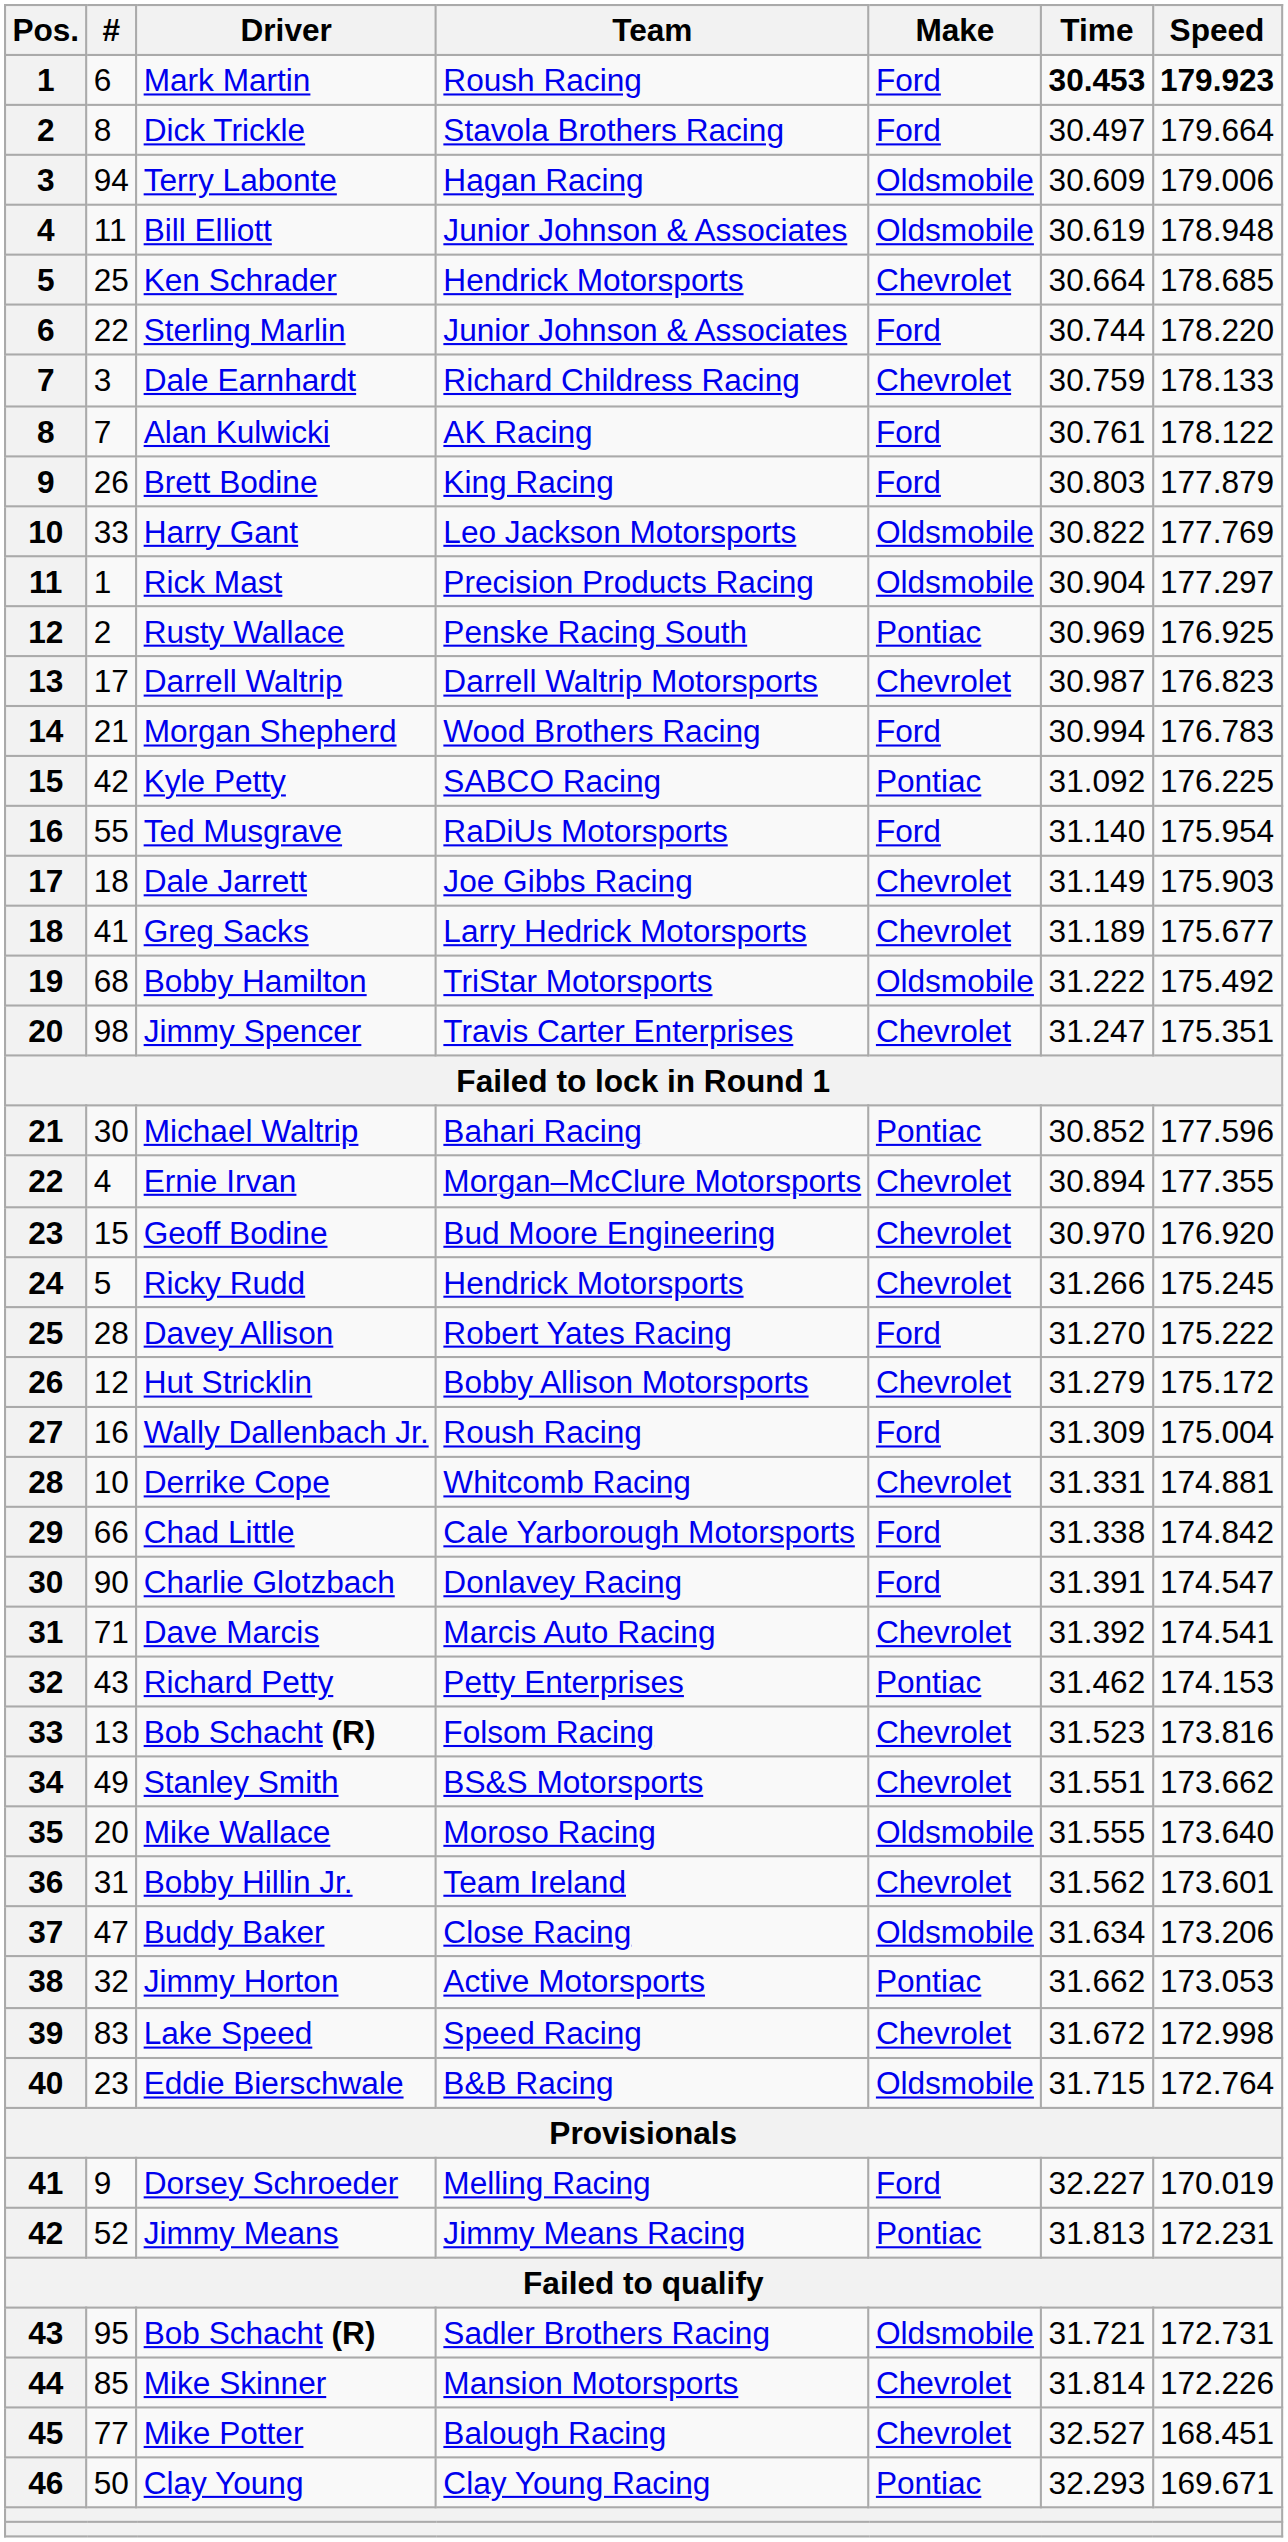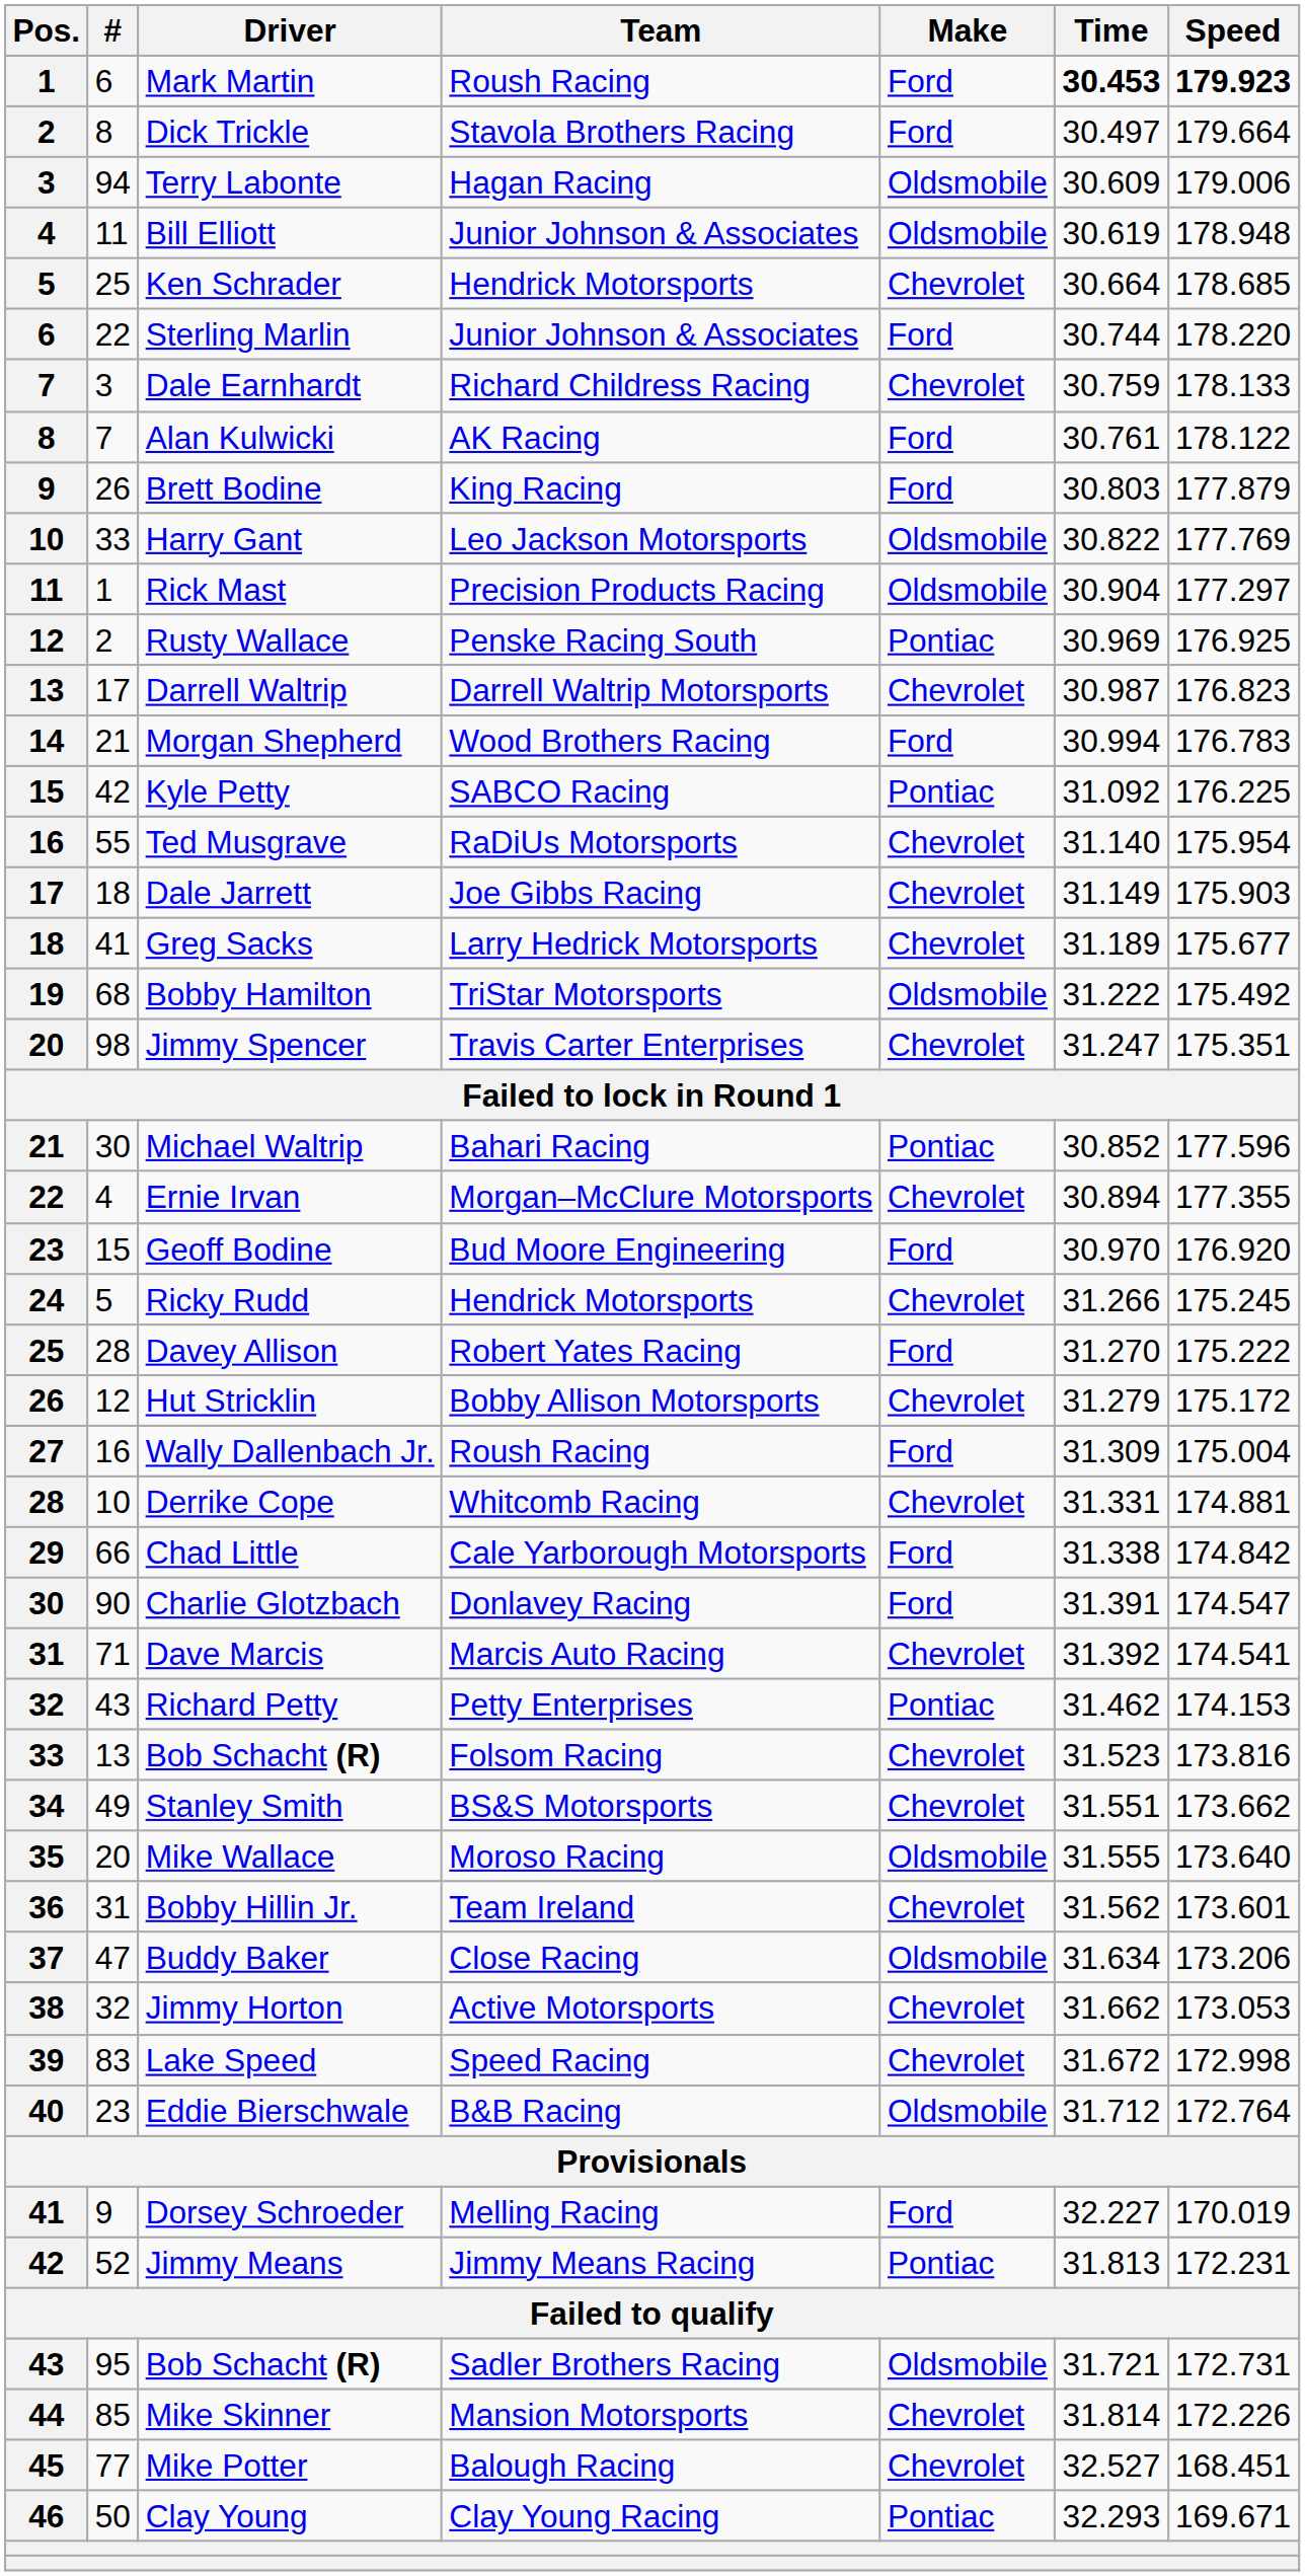 <table class="wikitable" style="font-size:95%">
 <tr>
 <th>Pos.</th>
 <th>#</th>
 <th>Driver</th>
 <th>Team</th>
 <th>Make</th>
 <th>Time</th>
 <th>Speed</th>
 </tr>
 <tr>
 <th>1</th>
 <td>6</td>
 <td><a href='#'>Mark Martin</a></td>
 <td><a href='#'>Roush Racing</a></td>
 <td><a href='#'>Ford</a></td>
 <td><strong>30.453</strong></td>
 <td><strong>179.923</strong></td>
 </tr>
 <tr>
 <th>2</th>
 <td>8</td>
 <td><a href='#'>Dick Trickle</a></td>
 <td><a href='#'>Stavola Brothers Racing</a></td>
 <td><a href='#'>Ford</a></td>
 <td>30.497</td>
 <td>179.664</td>
 </tr>
 <tr>
 <th>3</th>
 <td>94</td>
 <td><a href='#'>Terry Labonte</a></td>
 <td><a href='#'>Hagan Racing</a></td>
 <td><a href='#'>Oldsmobile</a></td>
 <td>30.609</td>
 <td>179.006</td>
 </tr>
 <tr>
 <th>4</th>
 <td>11</td>
 <td><a href='#'>Bill Elliott</a></td>
 <td><a href='#'>Junior Johnson & Associates</a></td>
 <td><a href='#'>Oldsmobile</a></td>
 <td>30.619</td>
 <td>178.948</td>
 </tr>
 <tr>
 <th>5</th>
 <td>25</td>
 <td><a href='#'>Ken Schrader</a></td>
 <td><a href='#'>Hendrick Motorsports</a></td>
 <td><a href='#'>Chevrolet</a></td>
 <td>30.664</td>
 <td>178.685</td>
 </tr>
 <tr>
 <th>6</th>
 <td>22</td>
 <td><a href='#'>Sterling Marlin</a></td>
 <td><a href='#'>Junior Johnson & Associates</a></td>
 <td><a href='#'>Ford</a></td>
 <td>30.744</td>
 <td>178.220</td>
 </tr>
 <tr>
 <th>7</th>
 <td>3</td>
 <td><a href='#'>Dale Earnhardt</a></td>
 <td><a href='#'>Richard Childress Racing</a></td>
 <td><a href='#'>Chevrolet</a></td>
 <td>30.759</td>
 <td>178.133</td>
 </tr>
 <tr>
 <th>8</th>
 <td>7</td>
 <td><a href='#'>Alan Kulwicki</a></td>
 <td><a href='#'>AK Racing</a></td>
 <td><a href='#'>Ford</a></td>
 <td>30.761</td>
 <td>178.122</td>
 </tr>
 <tr>
 <th>9</th>
 <td>26</td>
 <td><a href='#'>Brett Bodine</a></td>
 <td><a href='#'>King Racing</a></td>
 <td><a href='#'>Ford</a></td>
 <td>30.803</td>
 <td>177.879</td>
 </tr>
 <tr>
 <th>10</th>
 <td>33</td>
 <td><a href='#'>Harry Gant</a></td>
 <td><a href='#'>Leo Jackson Motorsports</a></td>
 <td><a href='#'>Oldsmobile</a></td>
 <td>30.822</td>
 <td>177.769</td>
 </tr>
 <tr>
 <th>11</th>
 <td>1</td>
 <td><a href='#'>Rick Mast</a></td>
 <td><a href='#'>Precision Products Racing</a></td>
 <td><a href='#'>Oldsmobile</a></td>
 <td>30.904</td>
 <td>177.297</td>
 </tr>
 <tr>
 <th>12</th>
 <td>2</td>
 <td><a href='#'>Rusty Wallace</a></td>
 <td><a href='#'>Penske Racing South</a></td>
 <td><a href='#'>Pontiac</a></td>
 <td>30.969</td>
 <td>176.925</td>
 </tr>
 <tr>
 <th>13</th>
 <td>17</td>
 <td><a href='#'>Darrell Waltrip</a></td>
 <td><a href='#'>Darrell Waltrip Motorsports</a></td>
 <td><a href='#'>Chevrolet</a></td>
 <td>30.987</td>
 <td>176.823</td>
 </tr>
 <tr>
 <th>14</th>
 <td>21</td>
 <td><a href='#'>Morgan Shepherd</a></td>
 <td><a href='#'>Wood Brothers Racing</a></td>
 <td><a href='#'>Ford</a></td>
 <td>30.994</td>
 <td>176.783</td>
 </tr>
 <tr>
 <th>15</th>
 <td>42</td>
 <td><a href='#'>Kyle Petty</a></td>
 <td><a href='#'>SABCO Racing</a></td>
 <td><a href='#'>Pontiac</a></td>
 <td>31.092</td>
 <td>176.225</td>
 </tr>
 <tr>
 <th>16</th>
 <td>55</td>
 <td><a href='#'>Ted Musgrave</a></td>
 <td><a href='#'>RaDiUs Motorsports</a></td>
-<td><a href='#'>Ford</a></td>
+<td><a href='#'>Chevrolet</a></td>
 <td>31.140</td>
 <td>175.954</td>
 </tr>
 <tr>
 <th>17</th>
 <td>18</td>
 <td><a href='#'>Dale Jarrett</a></td>
 <td><a href='#'>Joe Gibbs Racing</a></td>
 <td><a href='#'>Chevrolet</a></td>
 <td>31.149</td>
 <td>175.903</td>
 </tr>
 <tr>
 <th>18</th>
 <td>41</td>
 <td><a href='#'>Greg Sacks</a></td>
 <td><a href='#'>Larry Hedrick Motorsports</a></td>
 <td><a href='#'>Chevrolet</a></td>
 <td>31.189</td>
 <td>175.677</td>
 </tr>
 <tr>
 <th>19</th>
 <td>68</td>
 <td><a href='#'>Bobby Hamilton</a></td>
 <td><a href='#'>TriStar Motorsports</a></td>
 <td><a href='#'>Oldsmobile</a></td>
 <td>31.222</td>
 <td>175.492</td>
 </tr>
 <tr>
 <th>20</th>
 <td>98</td>
 <td><a href='#'>Jimmy Spencer</a></td>
 <td><a href='#'>Travis Carter Enterprises</a></td>
 <td><a href='#'>Chevrolet</a></td>
 <td>31.247</td>
 <td>175.351</td>
 </tr>
 <tr>
 <th colspan="7">Failed to lock in Round 1</th>
 </tr>
 <tr>
 <th>21</th>
 <td>30</td>
 <td><a href='#'>Michael Waltrip</a></td>
 <td><a href='#'>Bahari Racing</a></td>
 <td><a href='#'>Pontiac</a></td>
 <td>30.852</td>
 <td>177.596</td>
 </tr>
 <tr>
 <th>22</th>
 <td>4</td>
 <td><a href='#'>Ernie Irvan</a></td>
 <td><a href='#'>Morgan–McClure Motorsports</a></td>
 <td><a href='#'>Chevrolet</a></td>
 <td>30.894</td>
 <td>177.355</td>
 </tr>
 <tr>
 <th>23</th>
 <td>15</td>
 <td><a href='#'>Geoff Bodine</a></td>
 <td><a href='#'>Bud Moore Engineering</a></td>
-<td><a href='#'>Chevrolet</a></td>
+<td><a href='#'>Ford</a></td>
 <td>30.970</td>
 <td>176.920</td>
 </tr>
 <tr>
 <th>24</th>
 <td>5</td>
 <td><a href='#'>Ricky Rudd</a></td>
 <td><a href='#'>Hendrick Motorsports</a></td>
 <td><a href='#'>Chevrolet</a></td>
 <td>31.266</td>
 <td>175.245</td>
 </tr>
 <tr>
 <th>25</th>
 <td>28</td>
 <td><a href='#'>Davey Allison</a></td>
 <td><a href='#'>Robert Yates Racing</a></td>
 <td><a href='#'>Ford</a></td>
 <td>31.270</td>
 <td>175.222</td>
 </tr>
 <tr>
 <th>26</th>
 <td>12</td>
 <td><a href='#'>Hut Stricklin</a></td>
 <td><a href='#'>Bobby Allison Motorsports</a></td>
 <td><a href='#'>Chevrolet</a></td>
 <td>31.279</td>
 <td>175.172</td>
 </tr>
 <tr>
 <th>27</th>
 <td>16</td>
 <td><a href='#'>Wally Dallenbach Jr.</a></td>
 <td><a href='#'>Roush Racing</a></td>
 <td><a href='#'>Ford</a></td>
 <td>31.309</td>
 <td>175.004</td>
 </tr>
 <tr>
 <th>28</th>
 <td>10</td>
 <td><a href='#'>Derrike Cope</a></td>
 <td><a href='#'>Whitcomb Racing</a></td>
 <td><a href='#'>Chevrolet</a></td>
 <td>31.331</td>
 <td>174.881</td>
 </tr>
 <tr>
 <th>29</th>
 <td>66</td>
 <td><a href='#'>Chad Little</a></td>
 <td><a href='#'>Cale Yarborough Motorsports</a></td>
 <td><a href='#'>Ford</a></td>
 <td>31.338</td>
 <td>174.842</td>
 </tr>
 <tr>
 <th>30</th>
 <td>90</td>
 <td><a href='#'>Charlie Glotzbach</a></td>
 <td><a href='#'>Donlavey Racing</a></td>
 <td><a href='#'>Ford</a></td>
 <td>31.391</td>
 <td>174.547</td>
 </tr>
 <tr>
 <th>31</th>
 <td>71</td>
 <td><a href='#'>Dave Marcis</a></td>
 <td><a href='#'>Marcis Auto Racing</a></td>
 <td><a href='#'>Chevrolet</a></td>
 <td>31.392</td>
 <td>174.541</td>
 </tr>
 <tr>
 <th>32</th>
 <td>43</td>
 <td><a href='#'>Richard Petty</a></td>
 <td><a href='#'>Petty Enterprises</a></td>
 <td><a href='#'>Pontiac</a></td>
 <td>31.462</td>
 <td>174.153</td>
 </tr>
 <tr>
 <th>33</th>
 <td>13</td>
 <td><a href='#'>Bob Schacht</a> <strong>(R)</strong></td>
 <td><a href='#'>Folsom Racing</a></td>
 <td><a href='#'>Chevrolet</a></td>
 <td>31.523</td>
 <td>173.816</td>
 </tr>
 <tr>
 <th>34</th>
 <td>49</td>
 <td><a href='#'>Stanley Smith</a></td>
 <td><a href='#'>BS&S Motorsports</a></td>
 <td><a href='#'>Chevrolet</a></td>
 <td>31.551</td>
 <td>173.662</td>
 </tr>
 <tr>
 <th>35</th>
 <td>20</td>
 <td><a href='#'>Mike Wallace</a></td>
 <td><a href='#'>Moroso Racing</a></td>
 <td><a href='#'>Oldsmobile</a></td>
 <td>31.555</td>
 <td>173.640</td>
 </tr>
 <tr>
 <th>36</th>
 <td>31</td>
 <td><a href='#'>Bobby Hillin Jr.</a></td>
 <td><a href='#'>Team Ireland</a></td>
 <td><a href='#'>Chevrolet</a></td>
 <td>31.562</td>
 <td>173.601</td>
 </tr>
 <tr>
 <th>37</th>
 <td>47</td>
 <td><a href='#'>Buddy Baker</a></td>
 <td><a href='#'>Close Racing</a></td>
 <td><a href='#'>Oldsmobile</a></td>
 <td>31.634</td>
 <td>173.206</td>
 </tr>
 <tr>
 <th>38</th>
 <td>32</td>
 <td><a href='#'>Jimmy Horton</a></td>
 <td><a href='#'>Active Motorsports</a></td>
-<td><a href='#'>Pontiac</a></td>
+<td><a href='#'>Chevrolet</a></td>
 <td>31.662</td>
 <td>173.053</td>
 </tr>
 <tr>
 <th>39</th>
 <td>83</td>
 <td><a href='#'>Lake Speed</a></td>
 <td><a href='#'>Speed Racing</a></td>
 <td><a href='#'>Chevrolet</a></td>
 <td>31.672</td>
 <td>172.998</td>
 </tr>
 <tr>
 <th>40</th>
 <td>23</td>
 <td><a href='#'>Eddie Bierschwale</a></td>
 <td><a href='#'>B&B Racing</a></td>
 <td><a href='#'>Oldsmobile</a></td>
-<td>31.715</td>
+<td>31.712</td>
 <td>172.764</td>
 </tr>
 <tr>
 <th colspan="7">Provisionals</th>
 </tr>
 <tr>
 <th>41</th>
 <td>9</td>
 <td><a href='#'>Dorsey Schroeder</a></td>
 <td><a href='#'>Melling Racing</a></td>
 <td><a href='#'>Ford</a></td>
 <td>32.227</td>
 <td>170.019</td>
 </tr>
 <tr>
 <th>42</th>
 <td>52</td>
 <td><a href='#'>Jimmy Means</a></td>
 <td><a href='#'>Jimmy Means Racing</a></td>
 <td><a href='#'>Pontiac</a></td>
 <td>31.813</td>
 <td>172.231</td>
 </tr>
 <tr>
 <th colspan="7">Failed to qualify</th>
 </tr>
 <tr>
 <th>43</th>
 <td>95</td>
 <td><a href='#'>Bob Schacht</a> <strong>(R)</strong></td>
 <td><a href='#'>Sadler Brothers Racing</a></td>
 <td><a href='#'>Oldsmobile</a></td>
 <td>31.721</td>
 <td>172.731</td>
 </tr>
 <tr>
 <th>44</th>
 <td>85</td>
 <td><a href='#'>Mike Skinner</a></td>
 <td><a href='#'>Mansion Motorsports</a></td>
 <td><a href='#'>Chevrolet</a></td>
 <td>31.814</td>
 <td>172.226</td>
 </tr>
 <tr>
 <th>45</th>
 <td>77</td>
 <td><a href='#'>Mike Potter</a></td>
 <td><a href='#'>Balough Racing</a></td>
 <td><a href='#'>Chevrolet</a></td>
 <td>32.527</td>
 <td>168.451</td>
 </tr>
 <tr>
 <th>46</th>
 <td>50</td>
 <td><a href='#'>Clay Young</a></td>
 <td><a href='#'>Clay Young Racing</a></td>
 <td><a href='#'>Pontiac</a></td>
 <td>32.293</td>
 <td>169.671</td>
 </tr>
 <tr>
 <th colspan="7"></th>
 </tr>
 <tr>
 <th colspan="7"></th>
 </tr>
 </table>
